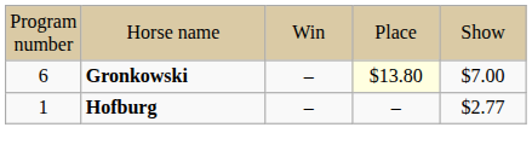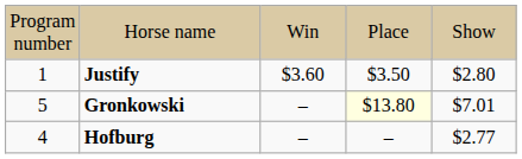 <table class = "wikitable sortable" | border="2" cellpadding="0" style="border-collapse: collapse; font-size:90%">
 <tr bgcolor="#DACAA5" align="center">
 <td width="48px">Program<br>number</td>
 <td width="130px">Horse name</td>
 <td width="58px">Win</td>
 <td width="58px">Place</td>
 <td width="58px">Show</td>
 </tr>
 <tr>
-<td align=center>6</td>
+<td align=center>1</td>
+<td><strong>Justify</strong></td>
+<td align=center>$3.60</td>
+<td align=center>$3.50</td>
+<td align=center>$2.80</td>
+</tr>
+<tr>
+<td align=center>5</td>
 <td><strong>Gronkowski</strong></td>
 <td align=center>–</td>
 <td align=center style="background: lightyellow;">$13.80</td>
-<td align=center>$7.00</td>
+<td align=center>$7.01</td>
 </tr>
 <tr>
-<td align=center>1</td>
+<td align=center>4</td>
 <td><strong>Hofburg</strong></td>
 <td align=center>–</td>
 <td align=center>–</td>
 <td align=center>$2.77</td>
 </tr>
 </table>
